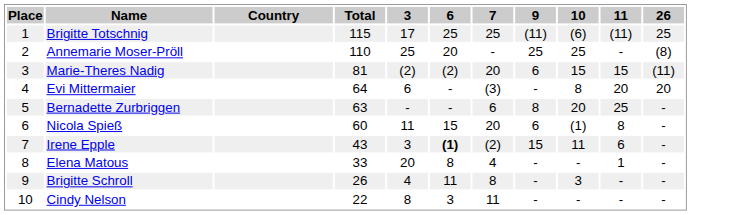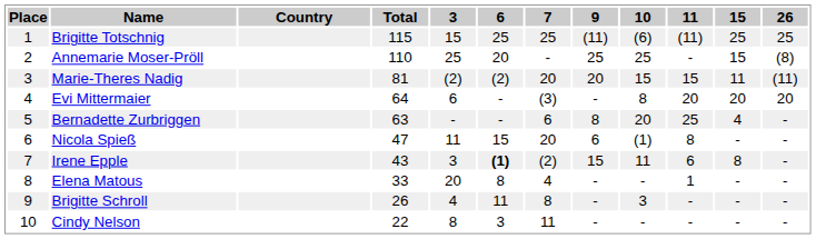 <table border="0" style="border: 1px solid #999; background-color:#FFFFFF; text-align:center; font-size:86%; line-height:15px;">
 <tr align="center" bgcolor="#CCCCCC">
 <th width=35>Place</th>
 <th width=170>Name</th>
 <th width=120>Country</th>
 <th width=50>Total</th>
 <th width=40>3</th>
 <th width=40>6</th>
 <th width=40>7</th>
 <th width=40>9</th>
 <th width=40>10</th>
 <th width=40>11</th>
+<th width=40>15</th>
 <th width=40>26</th>
 </tr>
 <tr bgcolor="#EFEFEF">
 <td>1</td>
 <td align="left"><a href='#'>Brigitte Totschnig</a></td>
 <td align="left"></td>
 <td>115</td>
-<td>17</td>
+<td>15</td>
 <td>25</td>
 <td>25</td>
 <td>(11)</td>
 <td>(6)</td>
 <td>(11)</td>
+<td>25</td>
 <td>25</td>
 </tr>
 <tr>
 <td>2</td>
 <td align="left"><a href='#'>Annemarie Moser-Pröll</a></td>
 <td align="left"></td>
 <td>110</td>
 <td>25</td>
 <td>20</td>
 <td>-</td>
 <td>25</td>
 <td>25</td>
 <td>-</td>
+<td>15</td>
 <td>(8)</td>
 </tr>
 <tr bgcolor="#EFEFEF">
 <td>3</td>
 <td align="left"><a href='#'>Marie-Theres Nadig</a></td>
 <td align="left"></td>
 <td>81</td>
 <td>(2)</td>
 <td>(2)</td>
 <td>20</td>
-<td>6</td>
+<td>20</td>
 <td>15</td>
 <td>15</td>
+<td>11</td>
 <td>(11)</td>
 </tr>
 <tr>
 <td>4</td>
 <td align="left"><a href='#'>Evi Mittermaier</a></td>
 <td align="left"></td>
 <td>64</td>
 <td>6</td>
 <td>-</td>
 <td>(3)</td>
 <td>-</td>
 <td>8</td>
 <td>20</td>
 <td>20</td>
+<td>20</td>
 </tr>
 <tr bgcolor="#EFEFEF">
 <td>5</td>
 <td align="left"><a href='#'>Bernadette Zurbriggen</a></td>
 <td align="left"></td>
 <td>63</td>
 <td>-</td>
 <td>-</td>
 <td>6</td>
 <td>8</td>
 <td>20</td>
 <td>25</td>
+<td>4</td>
 <td>-</td>
 </tr>
 <tr>
 <td>6</td>
 <td align="left"><a href='#'>Nicola Spieß</a></td>
 <td align="left"></td>
-<td>60</td>
+<td>47</td>
 <td>11</td>
 <td>15</td>
 <td>20</td>
 <td>6</td>
 <td>(1)</td>
 <td>8</td>
+<td>-</td>
 <td>-</td>
 </tr>
 <tr bgcolor="#EFEFEF">
 <td>7</td>
 <td align="left"><a href='#'>Irene Epple</a></td>
 <td align="left"></td>
 <td>43</td>
 <td>3</td>
 <td><strong>(1)</strong></td>
 <td>(2)</td>
 <td>15</td>
 <td>11</td>
 <td>6</td>
+<td>8</td>
 <td>-</td>
 </tr>
 <tr>
 <td>8</td>
 <td align="left"><a href='#'>Elena Matous</a></td>
 <td align="left"></td>
 <td>33</td>
 <td>20</td>
 <td>8</td>
 <td>4</td>
 <td>-</td>
 <td>-</td>
 <td>1</td>
 <td>-</td>
+<td>-</td>
 </tr>
 <tr bgcolor="#EFEFEF">
 <td>9</td>
 <td align="left"><a href='#'>Brigitte Schroll</a></td>
 <td align="left"></td>
 <td>26</td>
 <td>4</td>
 <td>11</td>
 <td>8</td>
 <td>-</td>
 <td>3</td>
+<td>-</td>
 <td>-</td>
 <td>-</td>
 </tr>
 <tr>
 <td>10</td>
 <td align="left"><a href='#'>Cindy Nelson</a></td>
 <td align="left"></td>
 <td>22</td>
 <td>8</td>
 <td>3</td>
 <td>11</td>
 <td>-</td>
 <td>-</td>
 <td>-</td>
 <td>-</td>
+<td>-</td>
 </tr>
 </table>
